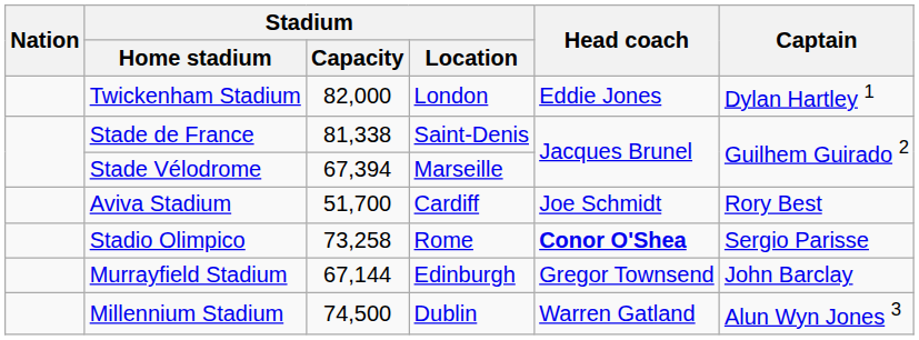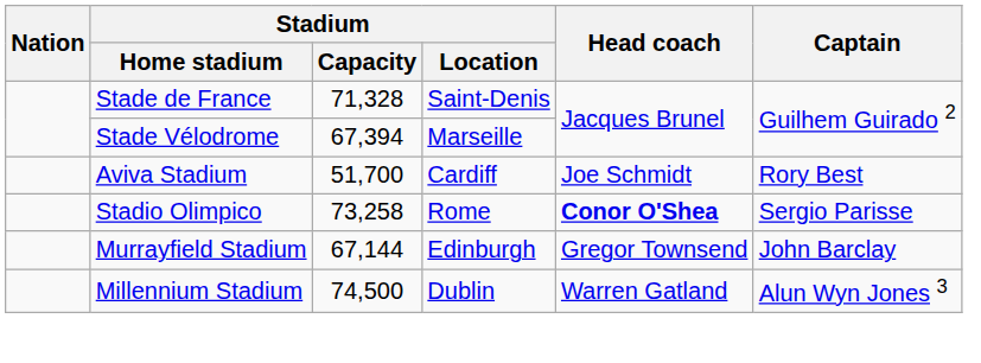 <table class="wikitable">
 <tr>
 <th rowspan="2">Nation</th>
 <th colspan="3">Stadium</th>
 <th rowspan="2">Head coach</th>
 <th rowspan="2">Captain</th>
 </tr>
 <tr>
 <th>Home stadium</th>
 <th>Capacity</th>
 <th>Location</th>
 </tr>
 <tr>
-<td></td>
-<td><a href='#'>Twickenham Stadium</a></td>
-<td align=center>82,000</td>
-<td><a href='#'>London</a></td>
-<td> <a href='#'>Eddie Jones</a></td>
-<td><a href='#'>Dylan Hartley</a> <sup>1</sup></td>
-</tr>
-<tr>
 <td rowspan=2></td>
 <td><a href='#'>Stade de France</a></td>
-<td align=center>81,338</td>
+<td align=center>71,328</td>
 <td><a href='#'>Saint-Denis</a></td>
 <td rowspan=2> <a href='#'>Jacques Brunel</a></td>
 <td rowspan=2><a href='#'>Guilhem Guirado</a> <sup>2</sup></td>
 </tr>
 <tr>
 <td><a href='#'>Stade Vélodrome</a></td>
 <td align=center>67,394</td>
 <td><a href='#'>Marseille</a></td>
 </tr>
 <tr>
 <td></td>
 <td><a href='#'>Aviva Stadium</a></td>
 <td align=center>51,700</td>
 <td><a href='#'>Cardiff</a></td>
 <td> <a href='#'>Joe Schmidt</a></td>
 <td><a href='#'>Rory Best</a></td>
 </tr>
 <tr>
 <td></td>
 <td><a href='#'>Stadio Olimpico</a></td>
 <td align=center>73,258</td>
 <td><a href='#'>Rome</a></td>
 <td><strong> <a href='#'>Conor O'Shea</a></strong></td>
 <td><a href='#'>Sergio Parisse</a></td>
 </tr>
 <tr>
 <td></td>
 <td><a href='#'>Murrayfield Stadium</a></td>
 <td align=center>67,144</td>
 <td><a href='#'>Edinburgh</a></td>
 <td> <a href='#'>Gregor Townsend</a></td>
 <td><a href='#'>John Barclay</a></td>
 </tr>
 <tr>
 <td></td>
 <td><a href='#'>Millennium Stadium</a></td>
 <td align=center>74,500</td>
 <td><a href='#'>Dublin</a></td>
 <td> <a href='#'>Warren Gatland</a></td>
 <td><a href='#'>Alun Wyn Jones</a> <sup>3</sup></td>
 </tr>
 </table>
